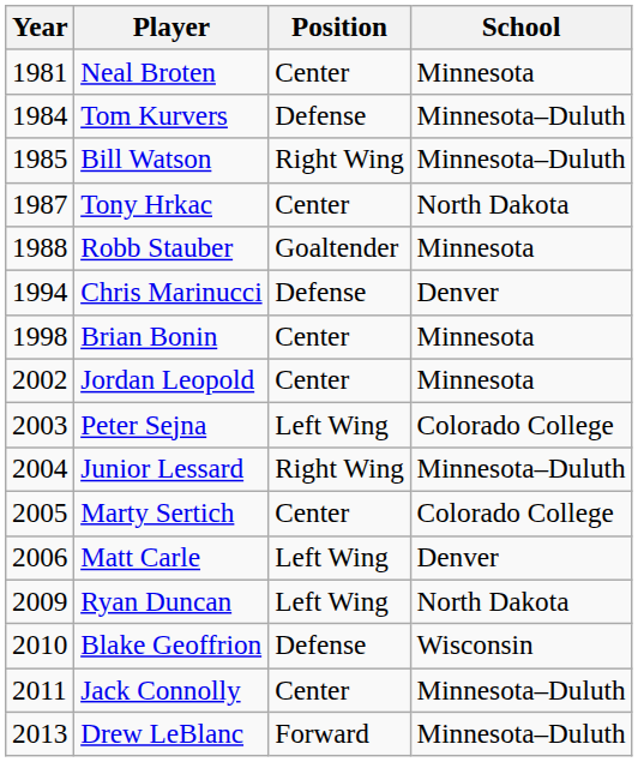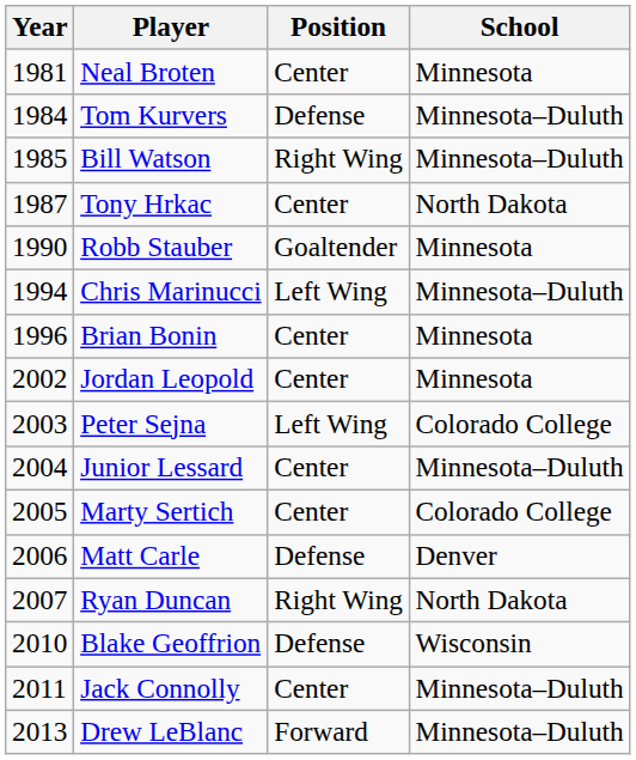 <table class="wikitable sortable">
 <tr>
 <th>Year</th>
 <th>Player</th>
 <th>Position</th>
 <th>School</th>
 </tr>
 <tr>
 <td>1981</td>
 <td><a href='#'>Neal Broten</a></td>
 <td>Center</td>
 <td>Minnesota</td>
 </tr>
 <tr>
 <td>1984</td>
 <td><a href='#'>Tom Kurvers</a></td>
 <td>Defense</td>
 <td>Minnesota–Duluth</td>
 </tr>
 <tr>
 <td>1985</td>
 <td><a href='#'>Bill Watson</a></td>
 <td>Right Wing</td>
 <td>Minnesota–Duluth</td>
 </tr>
 <tr>
 <td>1987</td>
 <td><a href='#'>Tony Hrkac</a></td>
 <td>Center</td>
 <td>North Dakota</td>
 </tr>
 <tr>
-<td>1988</td>
+<td>1990</td>
 <td><a href='#'>Robb Stauber</a></td>
 <td>Goaltender</td>
 <td>Minnesota</td>
 </tr>
 <tr>
 <td>1994</td>
 <td><a href='#'>Chris Marinucci</a></td>
-<td>Defense</td>
-<td>Denver</td>
+<td>Left Wing</td>
+<td>Minnesota–Duluth</td>
 </tr>
 <tr>
-<td>1998</td>
+<td>1996</td>
 <td><a href='#'>Brian Bonin</a></td>
 <td>Center</td>
 <td>Minnesota</td>
 </tr>
 <tr>
 <td>2002</td>
 <td><a href='#'>Jordan Leopold</a></td>
 <td>Center</td>
 <td>Minnesota</td>
 </tr>
 <tr>
 <td>2003</td>
 <td><a href='#'>Peter Sejna</a></td>
 <td>Left Wing</td>
 <td>Colorado College</td>
 </tr>
 <tr>
 <td>2004</td>
 <td><a href='#'>Junior Lessard</a></td>
-<td>Right Wing</td>
+<td>Center</td>
 <td>Minnesota–Duluth</td>
 </tr>
 <tr>
 <td>2005</td>
 <td><a href='#'>Marty Sertich</a></td>
 <td>Center</td>
 <td>Colorado College</td>
 </tr>
 <tr>
 <td>2006</td>
 <td><a href='#'>Matt Carle</a></td>
-<td>Left Wing</td>
+<td>Defense</td>
 <td>Denver</td>
 </tr>
 <tr>
-<td>2009</td>
+<td>2007</td>
 <td><a href='#'>Ryan Duncan</a></td>
-<td>Left Wing</td>
+<td>Right Wing</td>
 <td>North Dakota</td>
 </tr>
 <tr>
 <td>2010</td>
 <td><a href='#'>Blake Geoffrion</a></td>
 <td>Defense</td>
 <td>Wisconsin</td>
 </tr>
 <tr>
 <td>2011</td>
 <td><a href='#'>Jack Connolly</a></td>
 <td>Center</td>
 <td>Minnesota–Duluth</td>
 </tr>
 <tr>
 <td>2013</td>
 <td><a href='#'>Drew LeBlanc</a></td>
 <td>Forward</td>
 <td>Minnesota–Duluth</td>
 </tr>
 </table>
